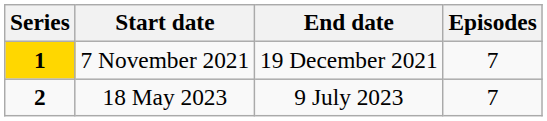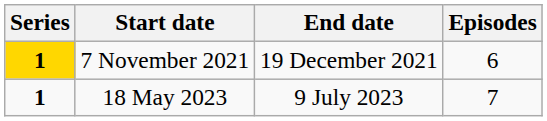 <table class="wikitable" style="text-align:center;">
 <tr>
 <th>Series</th>
 <th>Start date</th>
 <th>End date</th>
 <th>Episodes</th>
 </tr>
 <tr>
 <td style="background: gold;"><strong>1</strong></td>
 <td>7 November 2021</td>
 <td>19 December 2021</td>
-<td>7</td>
+<td>6</td>
 </tr>
 <tr>
-<td><strong>2</strong></td>
+<td><strong>1</strong></td>
 <td>18 May 2023</td>
 <td>9 July 2023</td>
 <td>7</td>
 </tr>
 </table>
